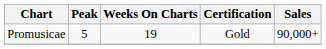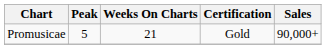 <table class="wikitable">
 <tr>
 <th align="left">Chart</th>
 <th align="left">Peak</th>
 <th align="left">Weeks On Charts</th>
 <th align="left">Certification</th>
 <th align="left">Sales</th>
 </tr>
 <tr>
 <td align="center">Promusicae</td>
 <td align="center">5</td>
-<td align="center">19</td>
+<td align="center">21</td>
 <td align="center">Gold</td>
 <td align="center">90,000+</td>
 </tr>
 <tr>
 </tr>
 </table>
